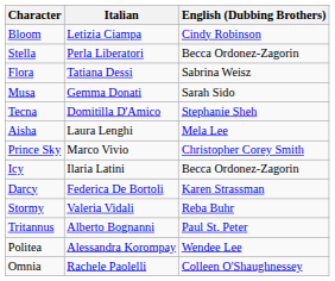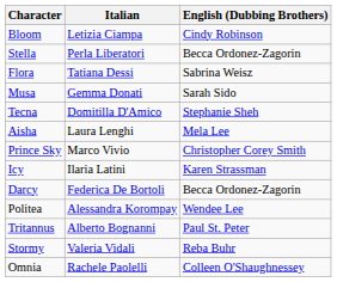 <table class="wikitable">
 <tr>
 <th>Character</th>
 <th>Italian</th>
 <th>English (Dubbing Brothers)</th>
 </tr>
 <tr>
 <td><a href='#'>Bloom</a></td>
 <td><a href='#'>Letizia Ciampa</a></td>
 <td><a href='#'>Cindy Robinson</a></td>
 </tr>
 <tr>
 <td><a href='#'>Stella</a></td>
 <td><a href='#'>Perla Liberatori</a></td>
 <td>Becca Ordonez-Zagorin</td>
 </tr>
 <tr>
 <td><a href='#'>Flora</a></td>
 <td><a href='#'>Tatiana Dessi</a></td>
 <td>Sabrina Weisz</td>
 </tr>
 <tr>
 <td><a href='#'>Musa</a></td>
 <td><a href='#'>Gemma Donati</a></td>
 <td>Sarah Sido</td>
 </tr>
 <tr>
 <td><a href='#'>Tecna</a></td>
 <td><a href='#'>Domitilla D'Amico</a></td>
 <td><a href='#'>Stephanie Sheh</a></td>
 </tr>
 <tr>
 <td><a href='#'>Aisha</a></td>
 <td>Laura Lenghi</td>
 <td><a href='#'>Mela Lee</a></td>
 </tr>
 <tr>
 <td><a href='#'>Prince Sky</a></td>
 <td>Marco Vivio</td>
 <td><a href='#'>Christopher Corey Smith</a></td>
 </tr>
 <tr>
 <td><a href='#'>Icy</a></td>
 <td>Ilaria Latini</td>
-<td>Becca Ordonez-Zagorin</td>
+<td><a href='#'>Karen Strassman</a></td>
 </tr>
 <tr>
 <td><a href='#'>Darcy</a></td>
 <td><a href='#'>Federica De Bortoli</a></td>
-<td><a href='#'>Karen Strassman</a></td>
+<td>Becca Ordonez-Zagorin</td>
+</tr>
+<tr>
+<td>Politea</td>
+<td><a href='#'>Alessandra Korompay</a></td>
+<td><a href='#'>Wendee Lee</a></td>
+</tr>
+<tr>
+<td><a href='#'>Tritannus</a></td>
+<td><a href='#'>Alberto Bognanni</a></td>
+<td><a href='#'>Paul St. Peter</a></td>
 </tr>
 <tr>
 <td><a href='#'>Stormy</a></td>
 <td><a href='#'>Valeria Vidali</a></td>
 <td><a href='#'>Reba Buhr</a></td>
 </tr>
 <tr>
-<td><a href='#'>Tritannus</a></td>
-<td><a href='#'>Alberto Bognanni</a></td>
-<td><a href='#'>Paul St. Peter</a></td>
-</tr>
-<tr>
-<td>Politea</td>
-<td><a href='#'>Alessandra Korompay</a></td>
-<td><a href='#'>Wendee Lee</a></td>
-</tr>
-<tr>
 <td>Omnia</td>
 <td><a href='#'>Rachele Paolelli</a></td>
 <td><a href='#'>Colleen O'Shaughnessey</a></td>
 </tr>
 </table>
